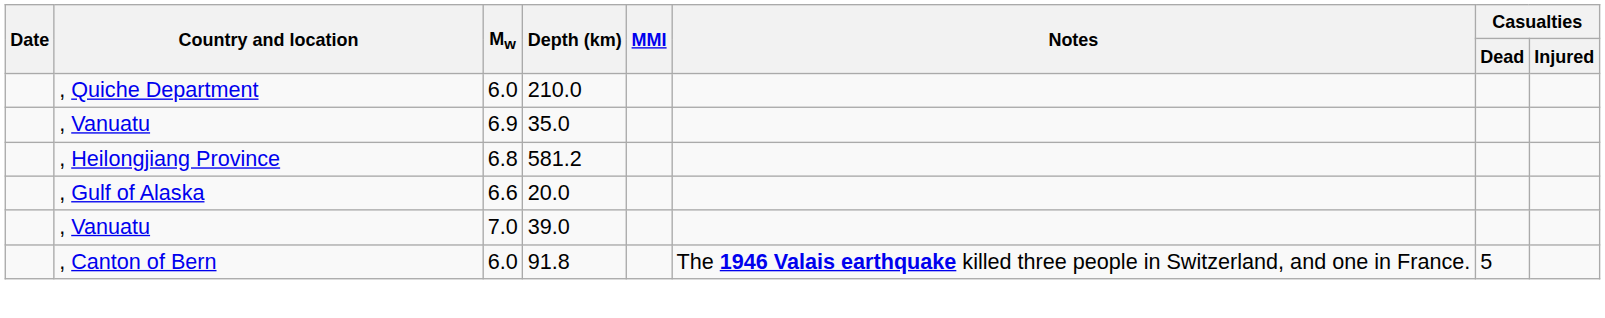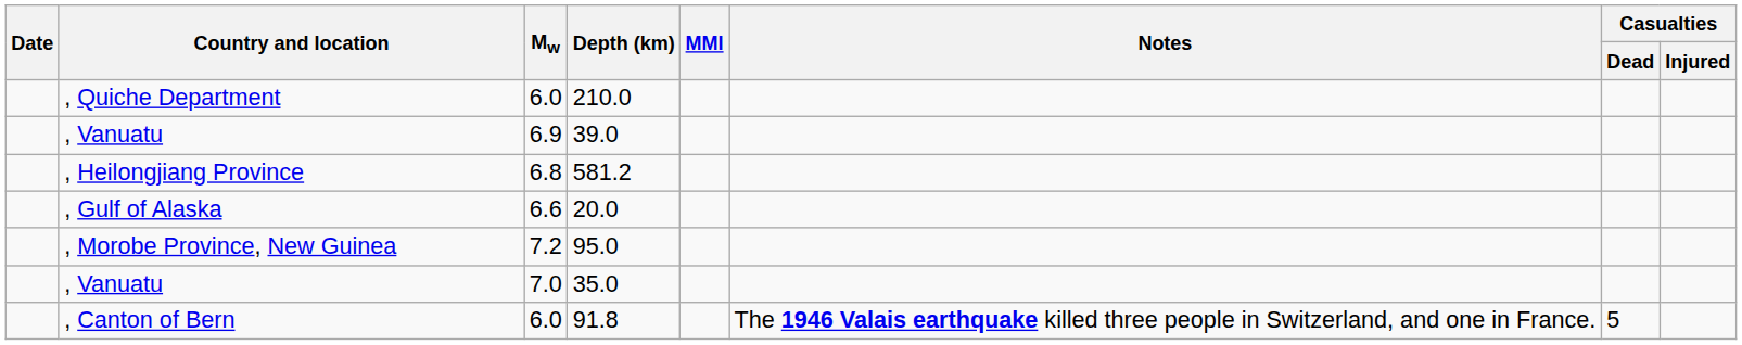 <table class="wikitable sortable sort-under" style="border:1px black; margin-left:1em;">
 <tr>
 <th rowspan="2"><small>Date</small></th>
 <th rowspan="2" style="width: 310px"><small>Country and location</small></th>
 <th rowspan="2"><small>M<sub>w</sub></small></th>
 <th rowspan="2"><small>Depth (km)</small></th>
 <th rowspan="2"><small><a href='#'>MMI</a></small></th>
 <th rowspan="2" class="unsortable"><small>Notes</small></th>
 <th colspan="2"><small>Casualties</small></th>
 </tr>
 <tr>
 <th><small>Dead</small></th>
 <th><small>Injured</small></th>
 </tr>
 <tr>
 <td></td>
 <td>, <a href='#'>Quiche Department</a></td>
 <td>6.0</td>
 <td>210.0</td>
 <td></td>
 <td></td>
 <td></td>
 <td></td>
 </tr>
 <tr>
 <td></td>
 <td>, <a href='#'>Vanuatu</a></td>
 <td>6.9</td>
-<td>35.0</td>
+<td>39.0</td>
 <td></td>
 <td></td>
 <td></td>
 <td></td>
 </tr>
 <tr>
 <td></td>
 <td>, <a href='#'>Heilongjiang Province</a></td>
 <td>6.8</td>
 <td>581.2</td>
 <td></td>
 <td></td>
 <td></td>
 <td></td>
 </tr>
 <tr>
 <td></td>
 <td>, <a href='#'>Gulf of Alaska</a></td>
 <td>6.6</td>
 <td>20.0</td>
 <td></td>
 <td></td>
 <td></td>
 <td></td>
 </tr>
 <tr>
 <td></td>
+<td>, <a href='#'>Morobe Province</a>, <a href='#'>New Guinea</a></td>
+<td>7.2</td>
+<td>95.0</td>
+<td></td>
+<td></td>
+<td></td>
+<td></td>
+</tr>
+<tr>
+<td></td>
 <td>, <a href='#'>Vanuatu</a></td>
 <td>7.0</td>
-<td>39.0</td>
+<td>35.0</td>
 <td></td>
 <td></td>
 <td></td>
 <td></td>
 </tr>
 <tr>
 <td></td>
 <td>, <a href='#'>Canton of Bern</a></td>
 <td>6.0</td>
 <td>91.8</td>
 <td></td>
 <td>The <strong><a href='#'>1946 Valais earthquake</a></strong> killed three people in Switzerland, and one in France.</td>
 <td>5</td>
 <td></td>
 </tr>
 </table>
